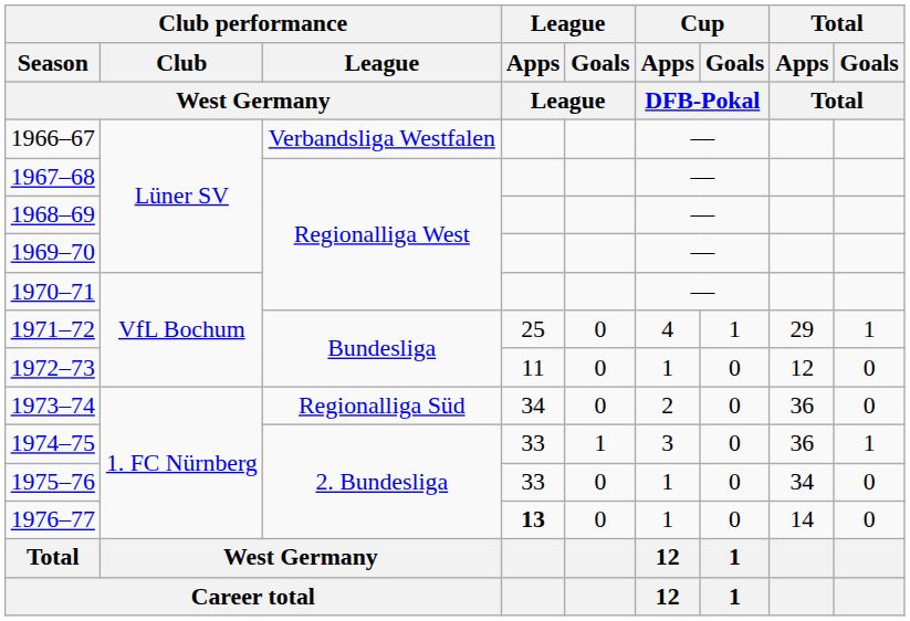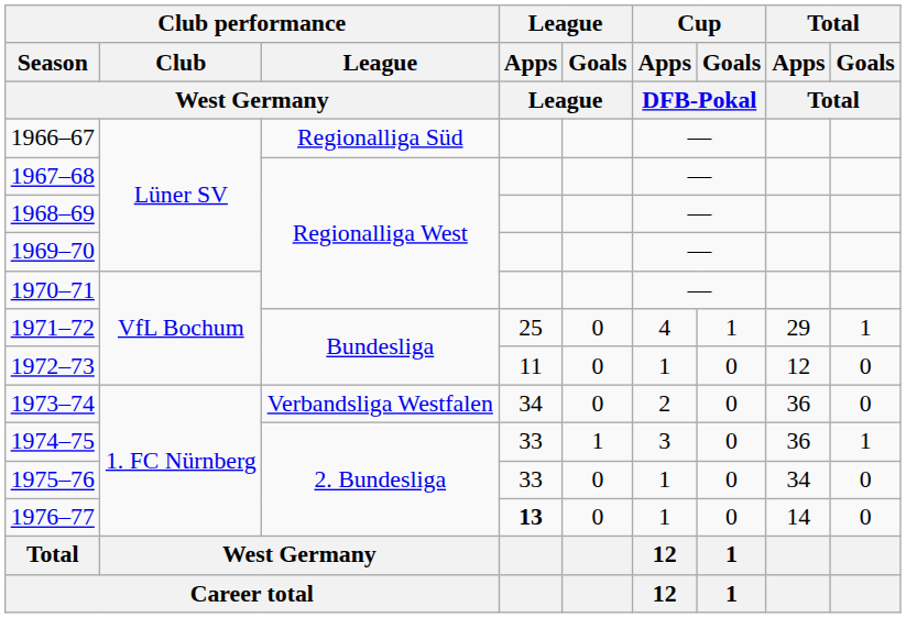 <table class="wikitable" style="text-align:center">
 <tr>
 <th colspan=3>Club performance</th>
 <th colspan=2>League</th>
 <th colspan=2>Cup</th>
 <th colspan=2>Total</th>
 </tr>
 <tr>
 <th>Season</th>
 <th>Club</th>
 <th>League</th>
 <th>Apps</th>
 <th>Goals</th>
 <th>Apps</th>
 <th>Goals</th>
 <th>Apps</th>
 <th>Goals</th>
 </tr>
 <tr>
 <th colspan=3>West Germany</th>
 <th colspan=2>League</th>
 <th colspan=2><a href='#'>DFB-Pokal</a></th>
 <th colspan=2>Total</th>
 </tr>
 <tr>
 <td>1966–67</td>
 <td rowspan="4"><a href='#'>Lüner SV</a></td>
-<td><a href='#'>Verbandsliga Westfalen</a></td>
+<td><a href='#'>Regionalliga Süd</a></td>
 <td></td>
 <td></td>
 <td colspan="2">—</td>
 <td></td>
 <td></td>
 </tr>
 <tr>
 <td><a href='#'>1967–68</a></td>
 <td rowspan="4"><a href='#'>Regionalliga West</a></td>
 <td></td>
 <td></td>
 <td colspan="2">—</td>
 <td></td>
 <td></td>
 </tr>
 <tr>
 <td><a href='#'>1968–69</a></td>
 <td></td>
 <td></td>
 <td colspan="2">—</td>
 <td></td>
 <td></td>
 </tr>
 <tr>
 <td><a href='#'>1969–70</a></td>
 <td></td>
 <td></td>
 <td colspan="2">—</td>
 <td></td>
 <td></td>
 </tr>
 <tr>
 <td><a href='#'>1970–71</a></td>
 <td rowspan="3"><a href='#'>VfL Bochum</a></td>
 <td></td>
 <td></td>
 <td colspan="2">—</td>
 <td></td>
 <td></td>
 </tr>
 <tr>
 <td><a href='#'>1971–72</a></td>
 <td rowspan="2"><a href='#'>Bundesliga</a></td>
 <td>25</td>
 <td>0</td>
 <td>4</td>
 <td>1</td>
 <td>29</td>
 <td>1</td>
 </tr>
 <tr>
 <td><a href='#'>1972–73</a></td>
 <td>11</td>
 <td>0</td>
 <td>1</td>
 <td>0</td>
 <td>12</td>
 <td>0</td>
 </tr>
 <tr>
 <td><a href='#'>1973–74</a></td>
 <td rowspan="4"><a href='#'>1. FC Nürnberg</a></td>
-<td><a href='#'>Regionalliga Süd</a></td>
+<td><a href='#'>Verbandsliga Westfalen</a></td>
 <td>34</td>
 <td>0</td>
 <td>2</td>
 <td>0</td>
 <td>36</td>
 <td>0</td>
 </tr>
 <tr>
 <td><a href='#'>1974–75</a></td>
 <td rowspan="3"><a href='#'>2. Bundesliga</a></td>
 <td>33</td>
 <td>1</td>
 <td>3</td>
 <td>0</td>
 <td>36</td>
 <td>1</td>
 </tr>
 <tr>
 <td><a href='#'>1975–76</a></td>
 <td>33</td>
 <td>0</td>
 <td>1</td>
 <td>0</td>
 <td>34</td>
 <td>0</td>
 </tr>
 <tr>
 <td><a href='#'>1976–77</a></td>
 <td><strong>13</strong></td>
 <td>0</td>
 <td>1</td>
 <td>0</td>
 <td>14</td>
 <td>0</td>
 </tr>
 <tr>
 <th rowspan=1>Total</th>
 <th colspan=2>West Germany</th>
 <th></th>
 <th></th>
 <th>12</th>
 <th>1</th>
 <th></th>
 <th></th>
 </tr>
 <tr>
 <th colspan=3>Career total</th>
 <th></th>
 <th></th>
 <th>12</th>
 <th>1</th>
 <th></th>
 <th></th>
 </tr>
 </table>
